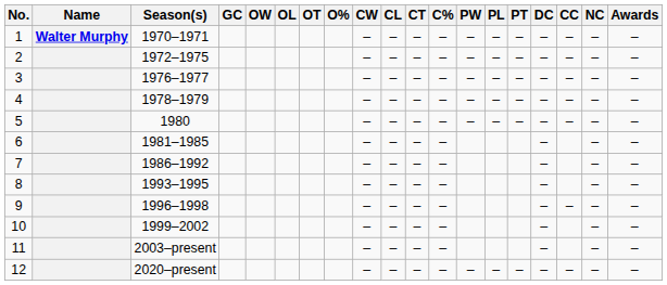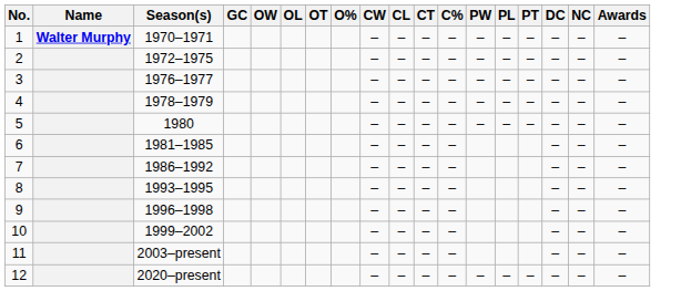 <table class="wikitable sortable plainrowheaders" style="text-align:center">
 <tr>
 <th scope="col" class="unsortable">No.</th>
 <th scope="col">Name</th>
 <th scope="col">Season(s)</th>
 <th scope="col">GC</th>
 <th scope="col">OW</th>
 <th scope="col">OL</th>
 <th scope="col">OT</th>
 <th scope="col">O%</th>
 <th scope="col">CW</th>
 <th scope="col">CL</th>
 <th scope="col">CT</th>
 <th scope="col">C%</th>
 <th scope="col">PW</th>
 <th scope="col">PL</th>
 <th scope="col">PT</th>
 <th scope="col">DC</th>
-<th scope="col">CC</th>
 <th scope="col">NC</th>
 <th scope="col" class="unsortable">Awards</th>
 </tr>
 <tr>
 <td>1</td>
 <th scope="row"><a href='#'>Walter Murphy</a></th>
 <td>1970–1971</td>
 <td></td>
 <td></td>
 <td></td>
 <td></td>
 <td></td>
-<td>–</td>
 <td>–</td>
 <td>–</td>
 <td>–</td>
 <td>–</td>
 <td>–</td>
 <td>–</td>
 <td>–</td>
 <td>–</td>
 <td>–</td>
 <td>–</td>
 </tr>
 <tr>
 <td>2</td>
 <th scope="row"></th>
 <td>1972–1975</td>
 <td></td>
 <td></td>
 <td></td>
 <td></td>
 <td></td>
 <td>–</td>
 <td>–</td>
 <td>–</td>
 <td>–</td>
 <td>–</td>
 <td>–</td>
 <td>–</td>
 <td>–</td>
 <td>–</td>
 <td>–</td>
-<td>–</td>
 </tr>
 <tr>
 <td>3</td>
 <th scope="row"></th>
 <td>1976–1977</td>
 <td></td>
 <td></td>
 <td></td>
 <td></td>
 <td></td>
-<td>–</td>
 <td>–</td>
 <td>–</td>
 <td>–</td>
 <td>–</td>
 <td>–</td>
 <td>–</td>
 <td>–</td>
 <td>–</td>
 <td>–</td>
 <td>–</td>
 </tr>
 <tr>
 <td>4</td>
 <th scope="row"></th>
 <td>1978–1979</td>
 <td></td>
 <td></td>
 <td></td>
 <td></td>
 <td></td>
 <td>–</td>
 <td>–</td>
 <td>–</td>
 <td>–</td>
 <td>–</td>
 <td>–</td>
 <td>–</td>
 <td>–</td>
 <td>–</td>
 <td>–</td>
-<td>–</td>
 </tr>
 <tr>
 <td>5</td>
 <th scope="row"></th>
 <td>1980</td>
 <td></td>
 <td></td>
 <td></td>
 <td></td>
 <td></td>
-<td>–</td>
 <td>–</td>
 <td>–</td>
 <td>–</td>
 <td>–</td>
 <td>–</td>
 <td>–</td>
 <td>–</td>
 <td>–</td>
 <td>–</td>
 <td>–</td>
 </tr>
 <tr>
 <td>6</td>
 <th scope="row"></th>
 <td>1981–1985</td>
 <td></td>
 <td></td>
 <td></td>
 <td></td>
 <td></td>
 <td>–</td>
 <td>–</td>
 <td>–</td>
 <td>–</td>
 <td></td>
 <td></td>
 <td></td>
 <td>–</td>
-<td></td>
 <td>–</td>
 <td>–</td>
 </tr>
 <tr>
 <td>7</td>
 <th scope="row"></th>
 <td>1986–1992</td>
 <td></td>
 <td></td>
 <td></td>
 <td></td>
 <td></td>
 <td>–</td>
 <td>–</td>
 <td>–</td>
 <td>–</td>
 <td></td>
 <td></td>
 <td></td>
 <td>–</td>
-<td></td>
 <td>–</td>
 <td>–</td>
 </tr>
 <tr>
 <td>8</td>
 <th scope="row"></th>
 <td>1993–1995</td>
 <td></td>
 <td></td>
 <td></td>
 <td></td>
 <td></td>
 <td>–</td>
 <td>–</td>
 <td>–</td>
 <td>–</td>
 <td></td>
 <td></td>
 <td></td>
 <td>–</td>
-<td></td>
 <td>–</td>
 <td>–</td>
 </tr>
 <tr>
 <td>9</td>
 <th scope="row"></th>
 <td>1996–1998</td>
 <td></td>
 <td></td>
 <td></td>
 <td></td>
 <td></td>
 <td>–</td>
 <td>–</td>
 <td>–</td>
 <td>–</td>
 <td></td>
 <td></td>
 <td></td>
 <td>–</td>
 <td>–</td>
 <td>–</td>
-<td>–</td>
 </tr>
 <tr>
 <td>10</td>
 <th scope="row"></th>
 <td>1999–2002</td>
 <td></td>
 <td></td>
 <td></td>
 <td></td>
 <td></td>
 <td>–</td>
 <td>–</td>
 <td>–</td>
 <td>–</td>
 <td></td>
 <td></td>
 <td></td>
 <td>–</td>
-<td></td>
 <td>–</td>
 <td>–</td>
 </tr>
 <tr>
 <td>11</td>
 <th scope="row"></th>
 <td>2003–present</td>
 <td></td>
 <td></td>
 <td></td>
 <td></td>
 <td></td>
 <td>–</td>
 <td>–</td>
 <td>–</td>
 <td>–</td>
 <td></td>
 <td></td>
 <td></td>
 <td>–</td>
-<td></td>
 <td>–</td>
 <td>–</td>
 </tr>
 <tr>
 <td>12</td>
 <th scope="row"></th>
 <td>2020–present</td>
 <td></td>
 <td></td>
 <td></td>
 <td></td>
 <td></td>
 <td>–</td>
 <td>–</td>
 <td>–</td>
 <td>–</td>
 <td>–</td>
 <td>–</td>
 <td>–</td>
 <td>–</td>
 <td>–</td>
 <td>–</td>
-<td>–</td>
 </tr>
 </table>
